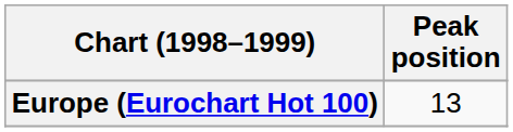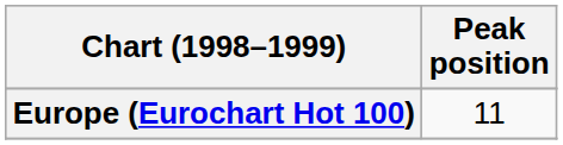 <table class="wikitable sortable plainrowheaders" style="text-align:center">
 <tr>
 <th>Chart (1998–1999)</th>
 <th>Peak<br>position</th>
 </tr>
 <tr>
 </tr>
 <tr>
 <th scope="row">Europe (<a href='#'>Eurochart Hot 100</a>)</th>
-<td>13</td>
+<td>11</td>
 </tr>
 <tr>
 </tr>
 <tr>
 </tr>
 <tr>
 </tr>
 <tr>
 </tr>
 <tr>
 </tr>
 <tr>
 </tr>
 <tr>
 </tr>
 <tr>
 </tr>
 </table>
